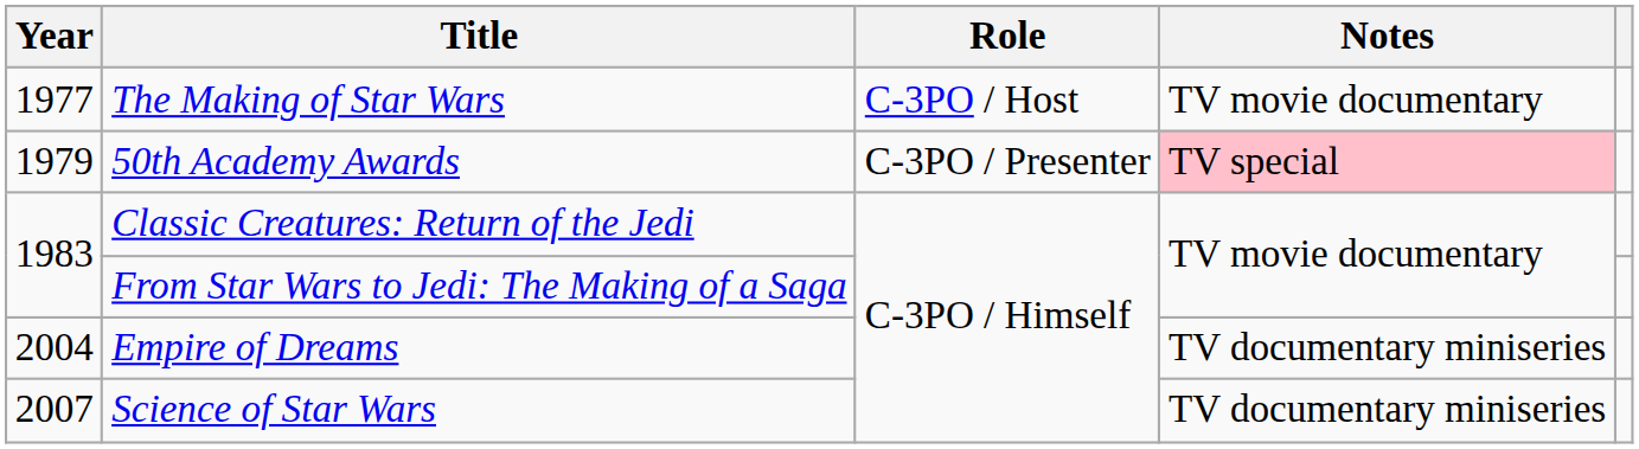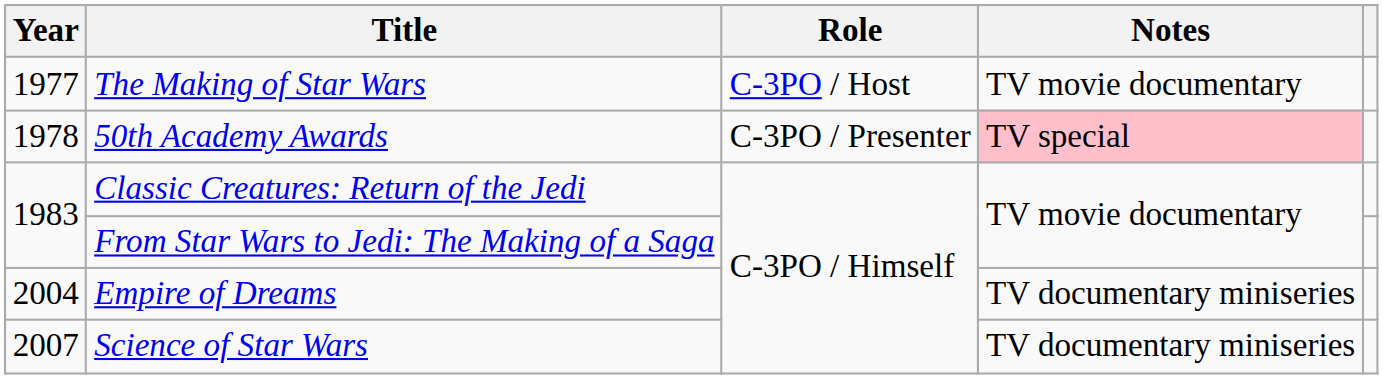 <table class="wikitable sortable">
 <tr>
 <th>Year</th>
 <th>Title</th>
 <th>Role</th>
 <th>Notes</th>
 <th></th>
 </tr>
 <tr>
 <td>1977</td>
 <td><em><a href='#'>The Making of Star Wars</a></em></td>
 <td><a href='#'>C-3PO</a> / Host</td>
 <td>TV movie documentary</td>
 <td></td>
 </tr>
 <tr>
-<td>1979</td>
+<td>1978</td>
 <td><em><a href='#'>50th Academy Awards</a></em></td>
 <td>C-3PO / Presenter</td>
 <td style="background: pink;">TV special</td>
 <td></td>
 </tr>
 <tr>
 <td rowspan="2">1983</td>
 <td><em><a href='#'>Classic Creatures: Return of the Jedi</a></em></td>
 <td rowspan="4">C-3PO / Himself</td>
 <td rowspan="2">TV movie documentary</td>
 <td></td>
 </tr>
 <tr>
 <td><em><a href='#'>From Star Wars to Jedi: The Making of a Saga</a></em></td>
 <td></td>
 </tr>
 <tr>
 <td>2004</td>
 <td><em><a href='#'>Empire of Dreams</a></em></td>
 <td>TV documentary miniseries</td>
 <td></td>
 </tr>
 <tr>
 <td>2007</td>
 <td><em><a href='#'>Science of Star Wars</a></em></td>
 <td>TV documentary miniseries</td>
 <td></td>
 </tr>
 </table>
